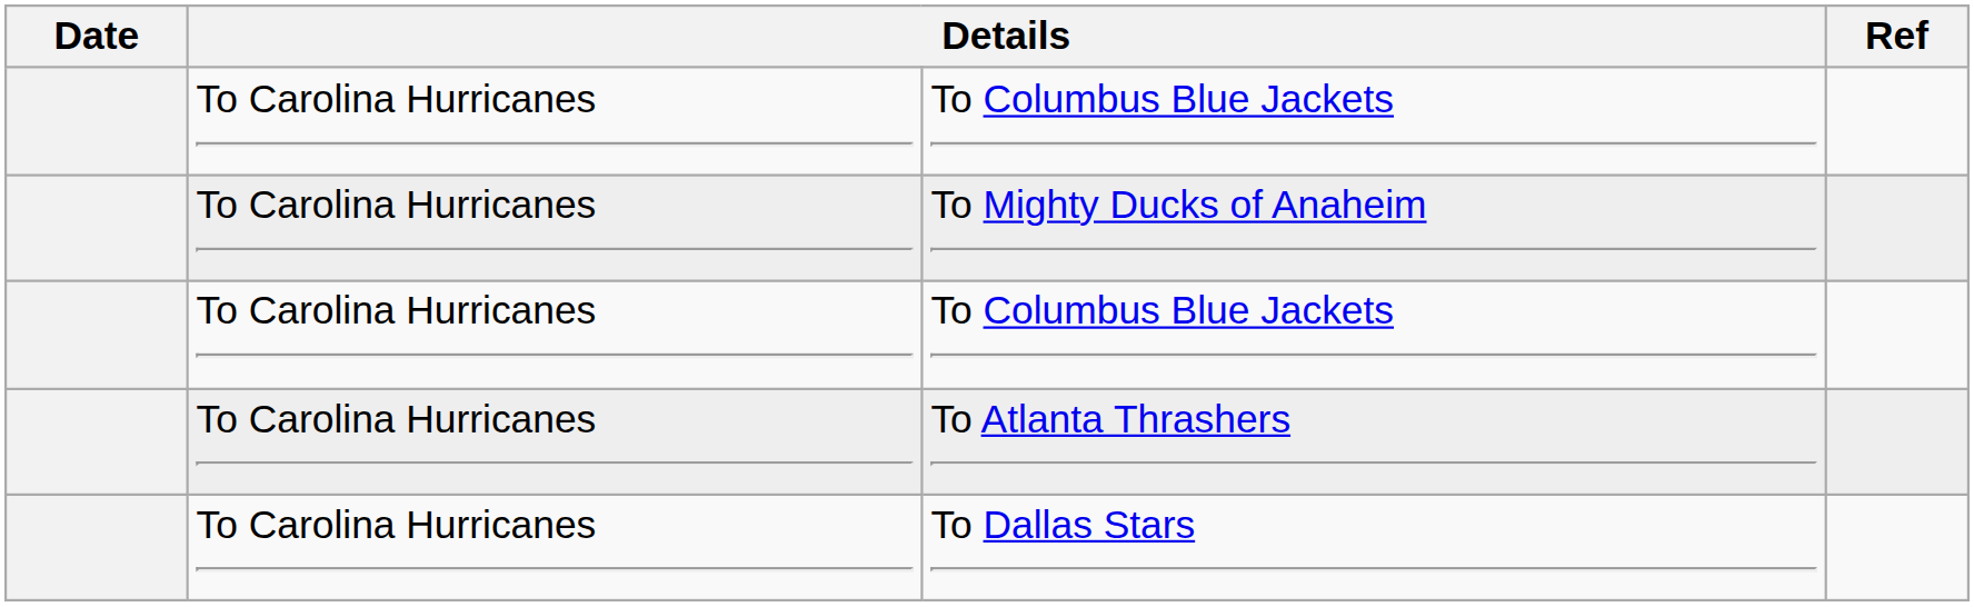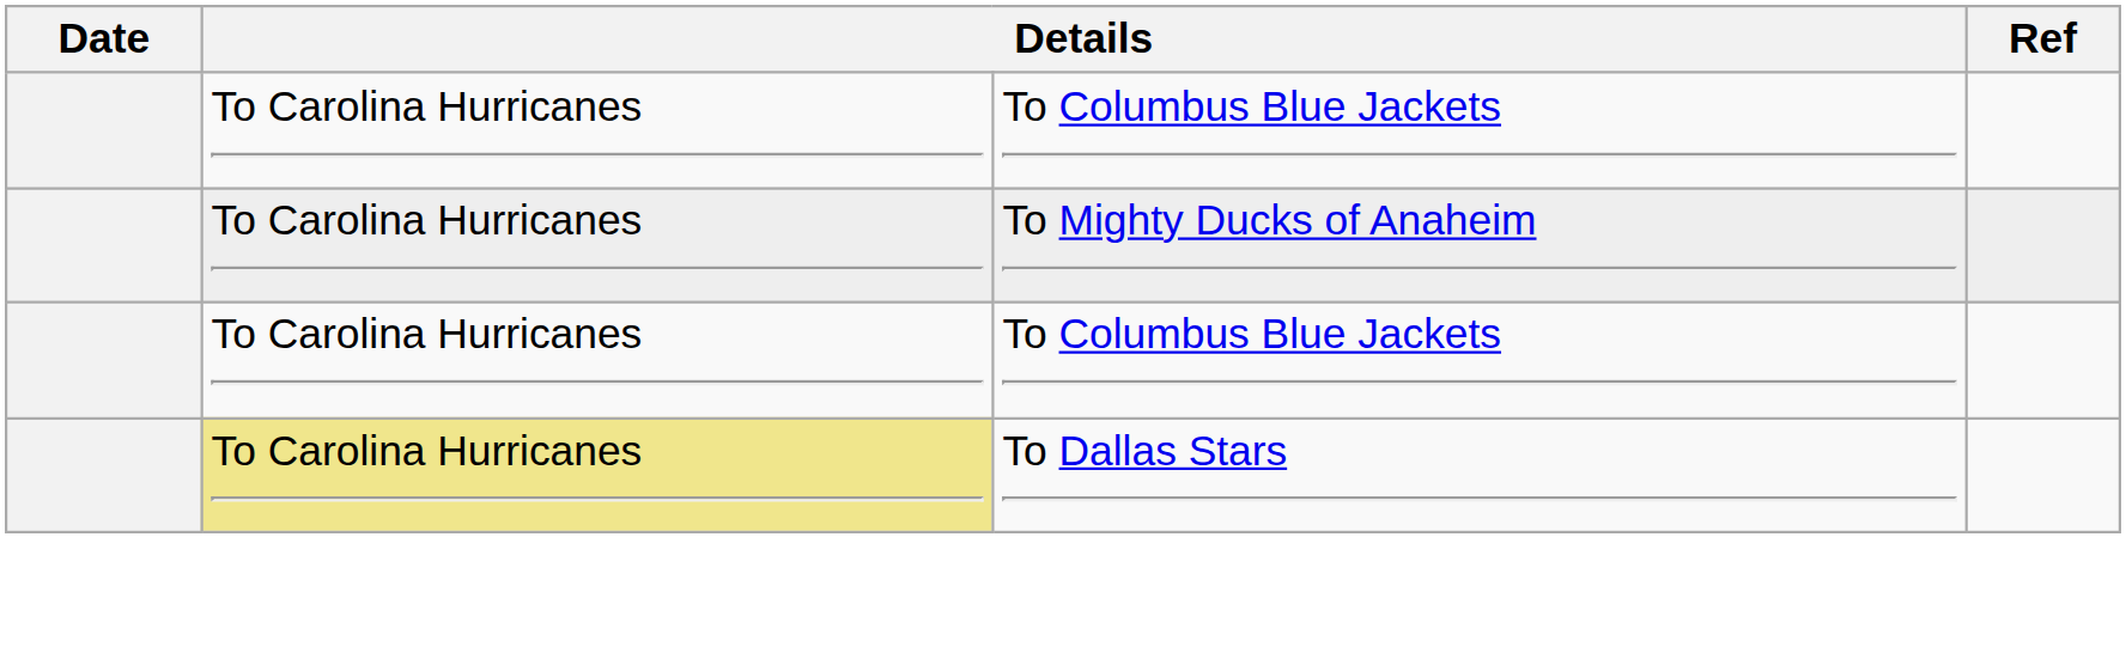 <table class="wikitable plainrowheaders" style="width: 50em;">
 <tr>
 <th scope="col">Date</th>
 <th scope="col" colspan="2">Details</th>
 <th scope="col">Ref</th>
 </tr>
 <tr>
 <th scope="row"></th>
 <td valign="top">To Carolina Hurricanes <hr></td>
 <td valign="top">To <a href='#'>Columbus Blue Jackets</a> <hr></td>
 <td></td>
 </tr>
 <tr bgcolor="#eeeeee">
 <th scope="row"></th>
 <td valign="top">To Carolina Hurricanes <hr></td>
 <td valign="top">To <a href='#'>Mighty Ducks of Anaheim</a> <hr></td>
 <td></td>
 </tr>
 <tr>
 <th scope="row"></th>
 <td valign="top">To Carolina Hurricanes <hr></td>
 <td valign="top">To <a href='#'>Columbus Blue Jackets</a> <hr></td>
 <td></td>
 </tr>
-<tr bgcolor="#eeeeee">
-<th scope="row"></th>
-<td valign="top">To Carolina Hurricanes <hr></td>
-<td valign="top">To <a href='#'>Atlanta Thrashers</a> <hr></td>
-<td></td>
-</tr>
 <tr>
 <th scope="row"></th>
-<td valign="top">To Carolina Hurricanes <hr></td>
+<td valign="top" style="background: khaki;">To Carolina Hurricanes <hr></td>
 <td valign="top">To <a href='#'>Dallas Stars</a> <hr></td>
 <td></td>
 </tr>
 </table>
